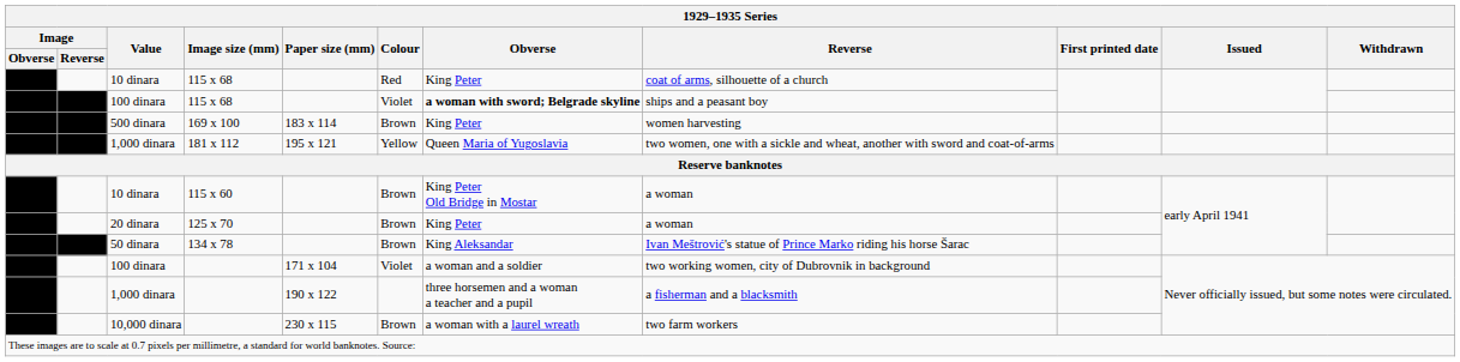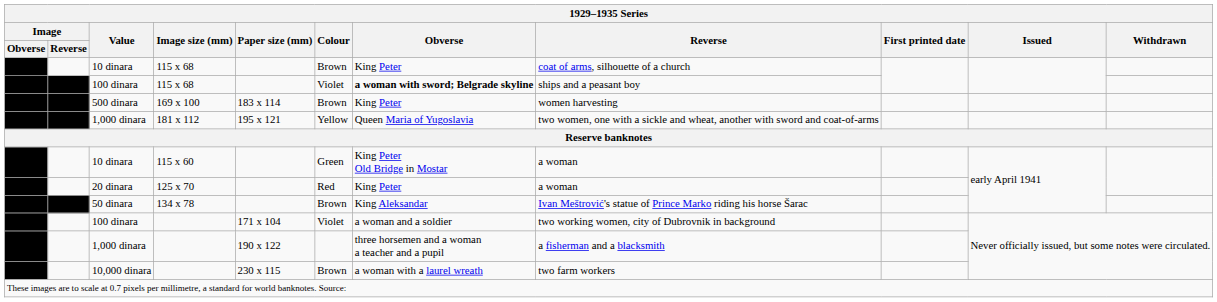 <table class="wikitable" style="font-size: 90%">
 <tr>
 <th colspan="11">1929–1935 Series</th>
 </tr>
 <tr>
 <th colspan="2">Image</th>
 <th rowspan="2">Value</th>
 <th rowspan="2">Image size (mm)</th>
 <th rowspan="2">Paper size (mm)</th>
 <th rowspan="2">Colour</th>
 <th rowspan="2">Obverse</th>
 <th rowspan="2">Reverse</th>
 <th rowspan="2">First printed date</th>
 <th rowspan="2">Issued</th>
 <th rowspan="2">Withdrawn</th>
 </tr>
 <tr>
 <th>Obverse</th>
 <th>Reverse</th>
 </tr>
 <tr>
 <td align="center" bgcolor="#000000"></td>
 <td></td>
 <td>10 dinara</td>
 <td>115 x 68</td>
 <td></td>
-<td>Red</td>
+<td>Brown</td>
 <td>King <a href='#'>Peter</a></td>
 <td><a href='#'>coat of arms</a>, silhouette of a church</td>
 <td rowspan="2"></td>
 <td rowspan="2"></td>
 <td></td>
 </tr>
 <tr>
 <td align="center" bgcolor="#000000"></td>
 <td align="center" bgcolor="#000000"></td>
 <td>100 dinara</td>
 <td>115 x 68</td>
 <td></td>
 <td>Violet</td>
 <td><strong>a woman with sword; Belgrade skyline</strong></td>
 <td>ships and a peasant boy</td>
 <td></td>
 </tr>
 <tr>
 <td align="center" bgcolor="#000000"></td>
 <td align="center" bgcolor="#000000"></td>
 <td>500 dinara</td>
 <td>169 x 100</td>
 <td>183 x 114</td>
 <td>Brown</td>
 <td>King <a href='#'>Peter</a></td>
 <td>women harvesting</td>
 <td></td>
 <td></td>
 <td></td>
 </tr>
 <tr>
 <td align="center" bgcolor="#000000"></td>
 <td align="center" bgcolor="#000000"></td>
 <td>1,000 dinara</td>
 <td>181 x 112</td>
 <td>195 x 121</td>
 <td>Yellow</td>
 <td>Queen <a href='#'>Maria of Yugoslavia</a></td>
 <td>two women, one with a sickle and wheat, another with sword and coat-of-arms</td>
 <td></td>
 <td></td>
 <td></td>
 </tr>
 <tr>
 <th colspan="11">Reserve banknotes</th>
 </tr>
 <tr>
 <td align="center" bgcolor="#000000"></td>
 <td></td>
 <td>10 dinara</td>
 <td>115 x 60</td>
 <td></td>
-<td>Brown</td>
+<td>Green</td>
 <td>King <a href='#'>Peter</a><br><a href='#'>Old Bridge</a> in <a href='#'>Mostar</a></td>
 <td>a woman</td>
 <td></td>
 <td rowspan="3">early April 1941</td>
 <td rowspan="2"></td>
 </tr>
 <tr>
 <td align="center" bgcolor="#000000"></td>
 <td></td>
 <td>20 dinara</td>
 <td>125 x 70</td>
 <td></td>
-<td>Brown</td>
+<td>Red</td>
 <td>King <a href='#'>Peter</a></td>
 <td>a woman</td>
 <td></td>
 </tr>
 <tr>
 <td align="center" bgcolor="#000000"></td>
 <td align="center" bgcolor="#000000"></td>
 <td>50 dinara</td>
 <td>134 x 78</td>
 <td></td>
 <td>Brown</td>
 <td>King <a href='#'>Aleksandar</a></td>
 <td><a href='#'>Ivan Meštrović</a>'s statue of <a href='#'>Prince Marko</a> riding his horse Šarac</td>
 <td></td>
 <td></td>
 </tr>
 <tr>
 <td align="center" bgcolor="#000000"></td>
 <td></td>
 <td>100 dinara</td>
 <td></td>
 <td>171 x 104</td>
 <td>Violet</td>
 <td>a woman and a soldier</td>
 <td>two working women, city of Dubrovnik in background</td>
 <td></td>
 <td colspan="2" rowspan="3">Never officially issued, but some notes were circulated.</td>
 </tr>
 <tr>
 <td align="center" bgcolor="#000000"></td>
 <td></td>
 <td>1,000 dinara</td>
 <td></td>
 <td>190 x 122</td>
 <td></td>
 <td>three horsemen and a woman<br>a teacher and a pupil</td>
 <td>a <a href='#'>fisherman</a> and a <a href='#'>blacksmith</a></td>
 <td></td>
 </tr>
 <tr>
 <td align="center" bgcolor="#000000"></td>
 <td></td>
 <td>10,000 dinara</td>
 <td></td>
 <td>230 x 115</td>
 <td>Brown</td>
 <td>a woman with a <a href='#'>laurel wreath</a></td>
 <td>two farm workers</td>
 <td></td>
 </tr>
 <tr>
 <td colspan="11"><small>These images are to scale at 0.7 pixels per millimetre, a standard for world banknotes. Source:</small></td>
 </tr>
 </table>
